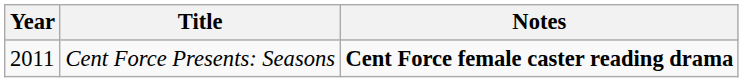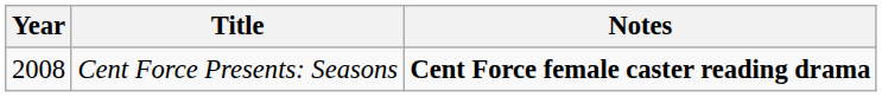 <table class="wikitable">
 <tr>
 <th>Year</th>
 <th>Title</th>
 <th>Notes</th>
 </tr>
 <tr>
-<td>2011</td>
+<td>2008</td>
 <td><em>Cent Force Presents: Seasons</em></td>
 <td><strong>Cent Force female caster reading drama</strong></td>
 </tr>
 </table>
